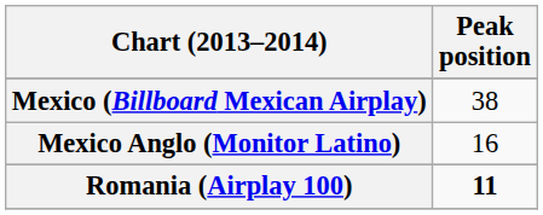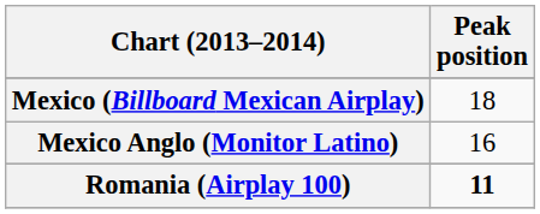 <table class="wikitable sortable plainrowheaders" style="text-align:center">
 <tr>
 <th scope="col">Chart (2013–2014)</th>
 <th scope="col">Peak<br>position</th>
 </tr>
 <tr>
 </tr>
 <tr>
 </tr>
 <tr>
 </tr>
 <tr>
 </tr>
 <tr>
 </tr>
 <tr>
 </tr>
 <tr>
 </tr>
 <tr>
 </tr>
 <tr>
 </tr>
 <tr>
 </tr>
 <tr>
 </tr>
 <tr>
 </tr>
 <tr>
 </tr>
 <tr>
 </tr>
 <tr>
 </tr>
 <tr>
 </tr>
 <tr>
 </tr>
 <tr>
 </tr>
 <tr>
 </tr>
 <tr>
 </tr>
 <tr>
 </tr>
 <tr>
 </tr>
 <tr>
 <th scope="row">Mexico (<a href='#'><em>Billboard</em> Mexican Airplay</a>)</th>
-<td>38</td>
+<td>18</td>
 </tr>
 <tr>
 <th scope="row">Mexico Anglo (<a href='#'>Monitor Latino</a>)</th>
 <td>16</td>
 </tr>
 <tr>
 </tr>
 <tr>
 </tr>
 <tr>
 </tr>
 <tr>
 </tr>
 <tr>
 <th scope="row">Romania (<a href='#'>Airplay 100</a>)</th>
 <td><strong>11</strong></td>
 </tr>
 <tr>
 </tr>
 <tr>
 </tr>
 <tr>
 </tr>
 <tr>
 </tr>
 <tr>
 </tr>
 <tr>
 </tr>
 <tr>
 </tr>
 <tr>
 </tr>
 <tr>
 </tr>
 <tr>
 </tr>
 <tr>
 </tr>
 <tr>
 </tr>
 <tr>
 </tr>
 <tr>
 </tr>
 <tr>
 </tr>
 <tr>
 </tr>
 <tr>
 </tr>
 <tr>
 </tr>
 </table>
